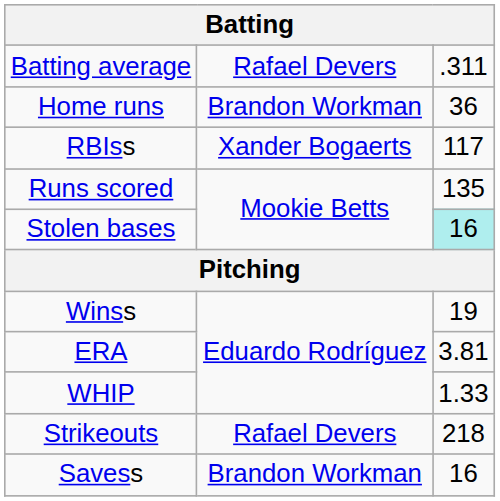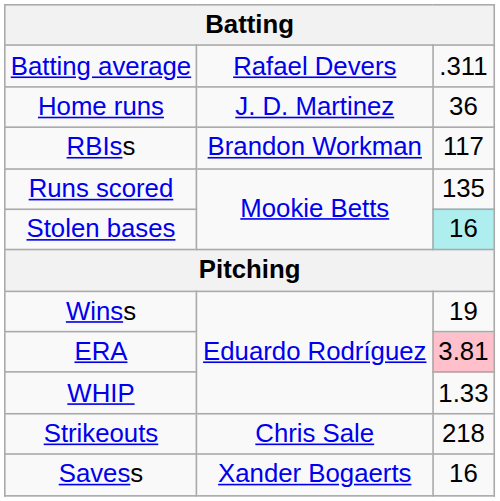 <table class="wikitable" style="text-align:center; font-size: 100%;">
 <tr>
 <th colspan=3>Batting</th>
 </tr>
 <tr>
 <td><a href='#'>Batting average</a></td>
 <td><a href='#'>Rafael Devers</a></td>
 <td>.311</td>
 </tr>
 <tr>
 <td><a href='#'>Home runs</a></td>
-<td><a href='#'>Brandon Workman</a></td>
+<td><a href='#'>J. D. Martinez</a></td>
 <td>36</td>
 </tr>
 <tr>
 <td><a href='#'>RBIs</a>s</td>
-<td><a href='#'>Xander Bogaerts</a></td>
+<td><a href='#'>Brandon Workman</a></td>
 <td>117</td>
 </tr>
 <tr>
 <td><a href='#'>Runs scored</a></td>
 <td rowspan=2><a href='#'>Mookie Betts</a></td>
 <td>135</td>
 </tr>
 <tr>
 <td><a href='#'>Stolen bases</a></td>
 <td style="background: paleturquoise;">16</td>
 </tr>
 <tr>
 <th colspan=3>Pitching</th>
 </tr>
 <tr>
 <td><a href='#'>Wins</a>s</td>
 <td rowspan=3><a href='#'>Eduardo Rodríguez</a></td>
 <td>19</td>
 </tr>
 <tr>
 <td><a href='#'>ERA</a></td>
-<td>3.81</td>
+<td style="background: pink;">3.81</td>
 </tr>
 <tr>
 <td><a href='#'>WHIP</a></td>
 <td>1.33</td>
 </tr>
 <tr>
 <td><a href='#'>Strikeouts</a></td>
-<td><a href='#'>Rafael Devers</a></td>
+<td><a href='#'>Chris Sale</a></td>
 <td>218</td>
 </tr>
 <tr>
 <td><a href='#'>Saves</a>s</td>
-<td><a href='#'>Brandon Workman</a></td>
+<td><a href='#'>Xander Bogaerts</a></td>
 <td>16</td>
 </tr>
 </table>
